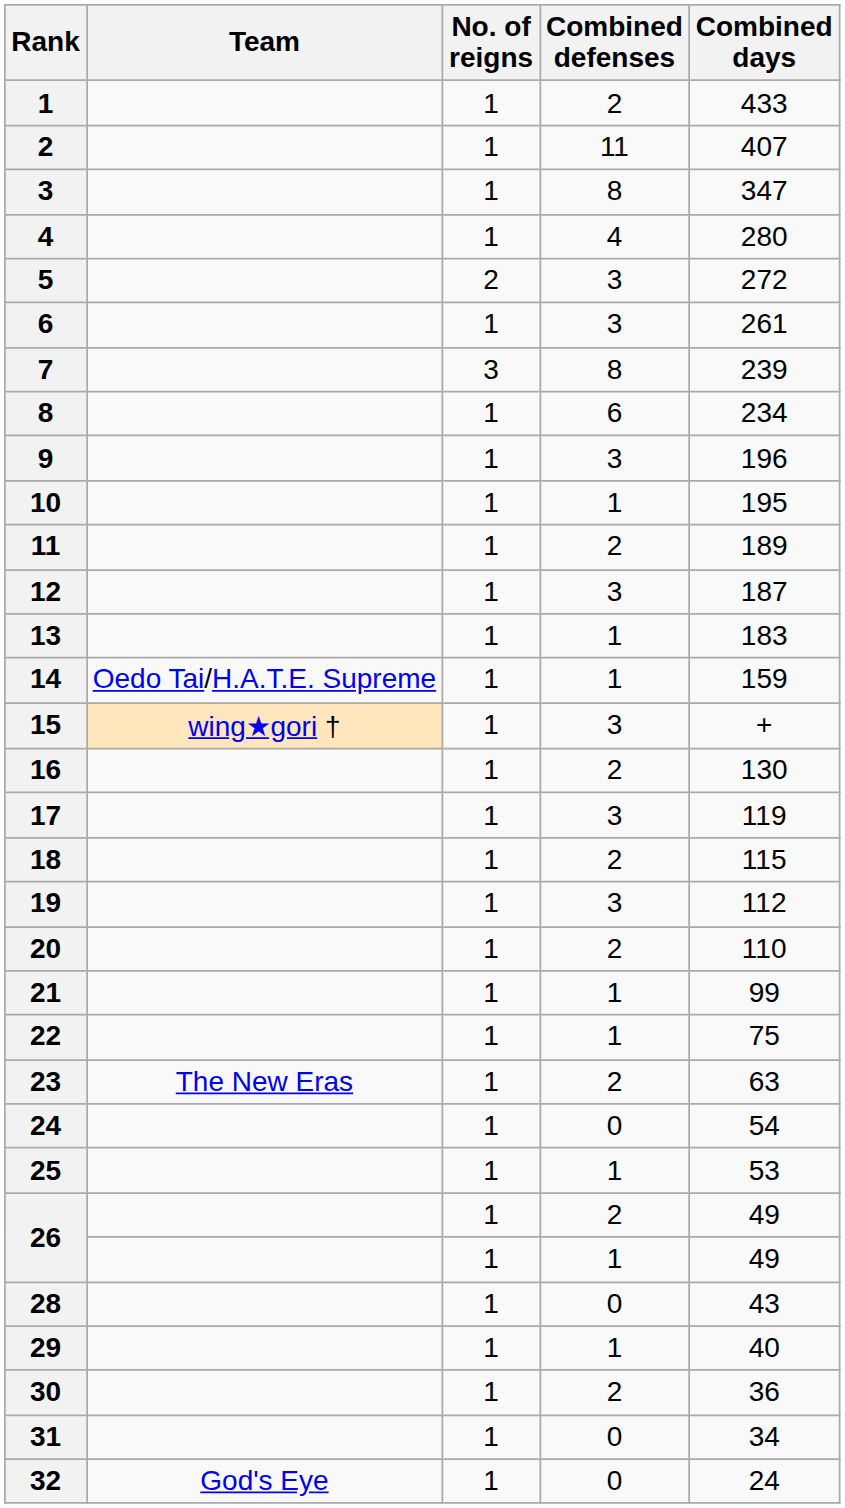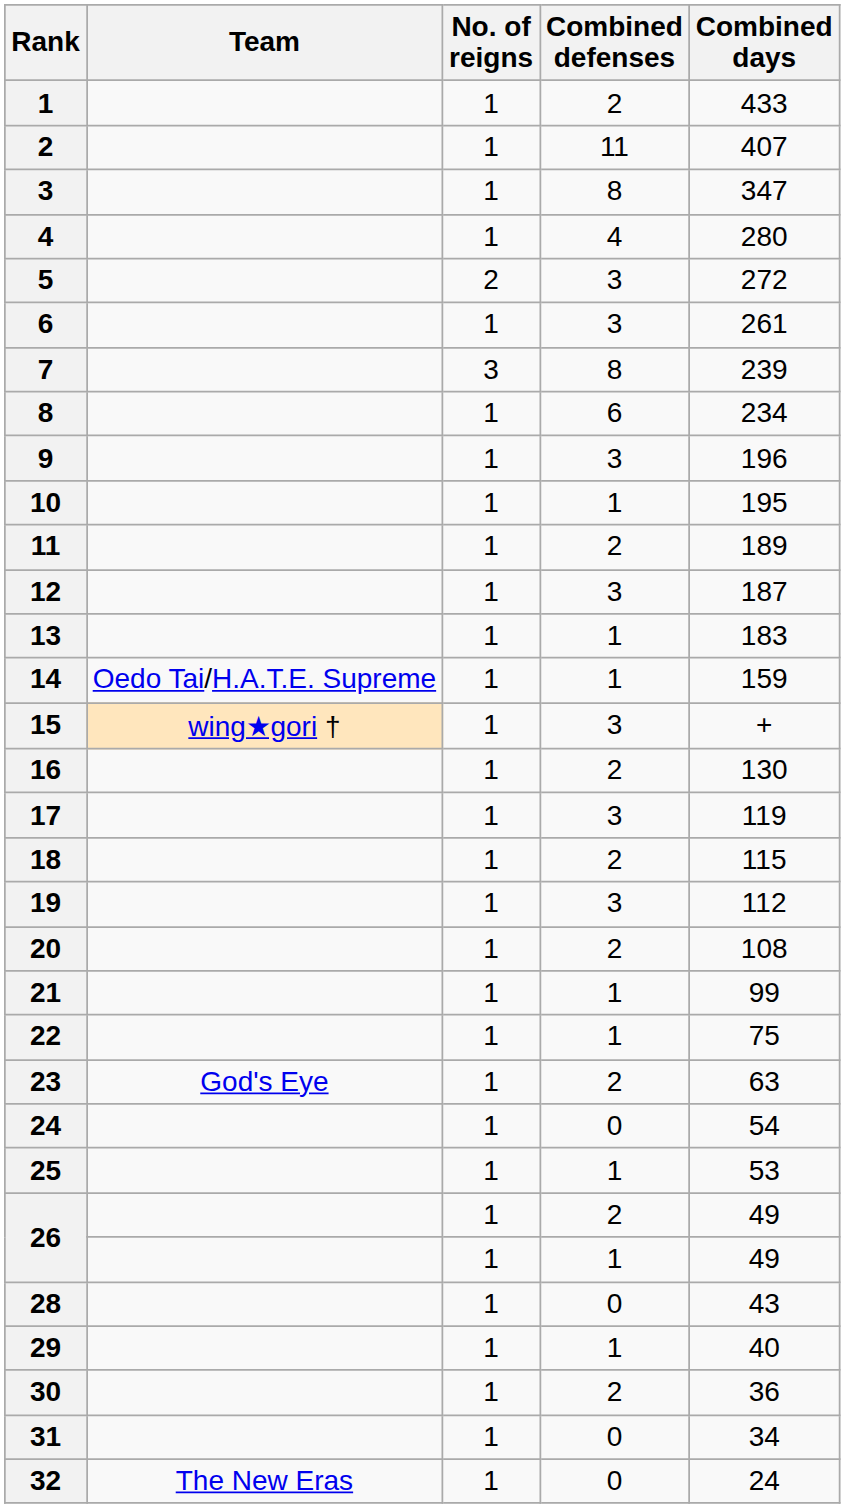 <table class="wikitable sortable" style="text-align:center">
 <tr>
 <th>Rank</th>
 <th>Team</th>
 <th>No. of<br>reigns</th>
 <th>Combined<br>defenses</th>
 <th data-sort-type="number">Combined<br>days</th>
 </tr>
 <tr>
 <th>1</th>
 <td><br></td>
 <td>1</td>
 <td>2</td>
 <td>433</td>
 </tr>
 <tr>
 <th>2</th>
 <td><br></td>
 <td>1</td>
 <td>11</td>
 <td>407</td>
 </tr>
 <tr>
 <th>3</th>
 <td><br></td>
 <td>1</td>
 <td>8</td>
 <td>347</td>
 </tr>
 <tr>
 <th>4</th>
 <td><br></td>
 <td>1</td>
 <td>4</td>
 <td>280</td>
 </tr>
 <tr>
 <th>5</th>
 <td><br></td>
 <td>2</td>
 <td>3</td>
 <td>272</td>
 </tr>
 <tr>
 <th>6</th>
 <td><br></td>
 <td>1</td>
 <td>3</td>
 <td>261</td>
 </tr>
 <tr>
 <th>7</th>
 <td><br></td>
 <td>3</td>
 <td>8</td>
 <td>239</td>
 </tr>
 <tr>
 <th>8</th>
 <td><br></td>
 <td>1</td>
 <td>6</td>
 <td>234</td>
 </tr>
 <tr>
 <th>9</th>
 <td><br></td>
 <td>1</td>
 <td>3</td>
 <td>196</td>
 </tr>
 <tr>
 <th>10</th>
 <td><br></td>
 <td>1</td>
 <td>1</td>
 <td>195</td>
 </tr>
 <tr>
 <th>11</th>
 <td><br></td>
 <td>1</td>
 <td>2</td>
 <td>189</td>
 </tr>
 <tr>
 <th>12</th>
 <td><br></td>
 <td>1</td>
 <td>3</td>
 <td>187</td>
 </tr>
 <tr>
 <th>13</th>
 <td><br></td>
 <td>1</td>
 <td>1</td>
 <td>183</td>
 </tr>
 <tr>
 <th>14</th>
 <td><a href='#'>Oedo Tai</a>/<a href='#'>H.A.T.E. Supreme</a><br></td>
 <td>1</td>
 <td>1</td>
 <td>159</td>
 </tr>
 <tr>
 <th>15</th>
 <td style="background-color:#FFE6BD"><a href='#'>wing★gori</a> †<br></td>
 <td>1</td>
 <td>3</td>
 <td>+</td>
 </tr>
 <tr>
 <th>16</th>
 <td><br></td>
 <td>1</td>
 <td>2</td>
 <td>130</td>
 </tr>
 <tr>
 <th>17</th>
 <td><br></td>
 <td>1</td>
 <td>3</td>
 <td>119</td>
 </tr>
 <tr>
 <th>18</th>
 <td><br></td>
 <td>1</td>
 <td>2</td>
 <td>115</td>
 </tr>
 <tr>
 <th>19</th>
 <td><br></td>
 <td>1</td>
 <td>3</td>
 <td>112</td>
 </tr>
 <tr>
 <th>20</th>
 <td><br></td>
 <td>1</td>
 <td>2</td>
-<td>110</td>
+<td>108</td>
 </tr>
 <tr>
 <th>21</th>
 <td> <br></td>
 <td>1</td>
 <td>1</td>
 <td>99</td>
 </tr>
 <tr>
 <th>22</th>
 <td><br></td>
 <td>1</td>
 <td>1</td>
 <td>75</td>
 </tr>
 <tr>
 <th>23</th>
-<td><a href='#'>The New Eras</a><br></td>
+<td><a href='#'>God's Eye</a><br></td>
 <td>1</td>
 <td>2</td>
 <td>63</td>
 </tr>
 <tr>
 <th>24</th>
 <td><br></td>
 <td>1</td>
 <td>0</td>
 <td>54</td>
 </tr>
 <tr>
 <th>25</th>
 <td><br></td>
 <td>1</td>
 <td>1</td>
 <td>53</td>
 </tr>
 <tr>
 <th rowspan=2>26</th>
 <td><br></td>
 <td>1</td>
 <td>2</td>
 <td>49</td>
 </tr>
 <tr>
 <td> <br></td>
 <td>1</td>
 <td>1</td>
 <td>49</td>
 </tr>
 <tr>
 <th>28</th>
 <td><br></td>
 <td>1</td>
 <td>0</td>
 <td>43</td>
 </tr>
 <tr>
 <th>29</th>
 <td><br></td>
 <td>1</td>
 <td>1</td>
 <td>40</td>
 </tr>
 <tr>
 <th>30</th>
 <td><br></td>
 <td>1</td>
 <td>2</td>
 <td>36</td>
 </tr>
 <tr>
 <th>31</th>
 <td><br></td>
 <td>1</td>
 <td>0</td>
 <td>34</td>
 </tr>
 <tr>
 <th>32</th>
-<td><a href='#'>God's Eye</a><br></td>
+<td><a href='#'>The New Eras</a><br></td>
 <td>1</td>
 <td>0</td>
 <td>24</td>
 </tr>
 </table>
